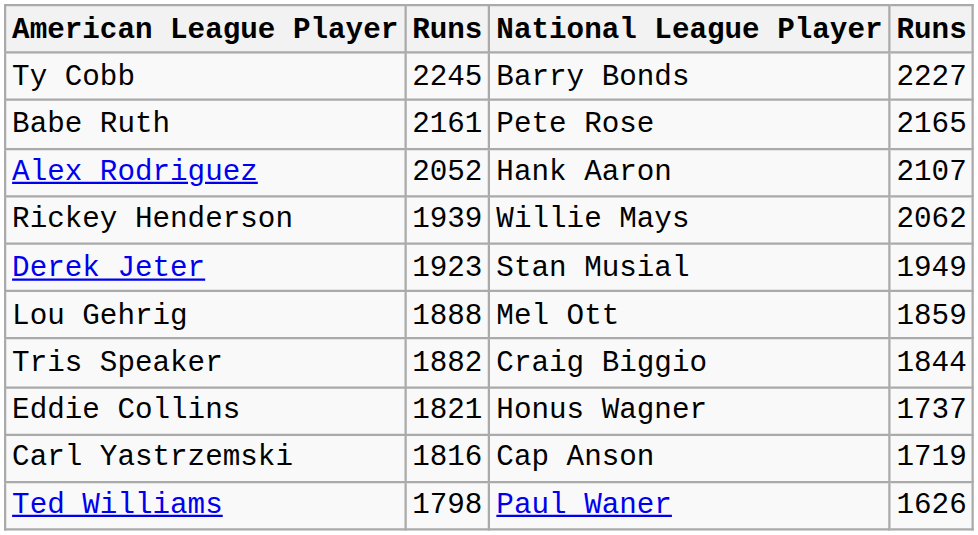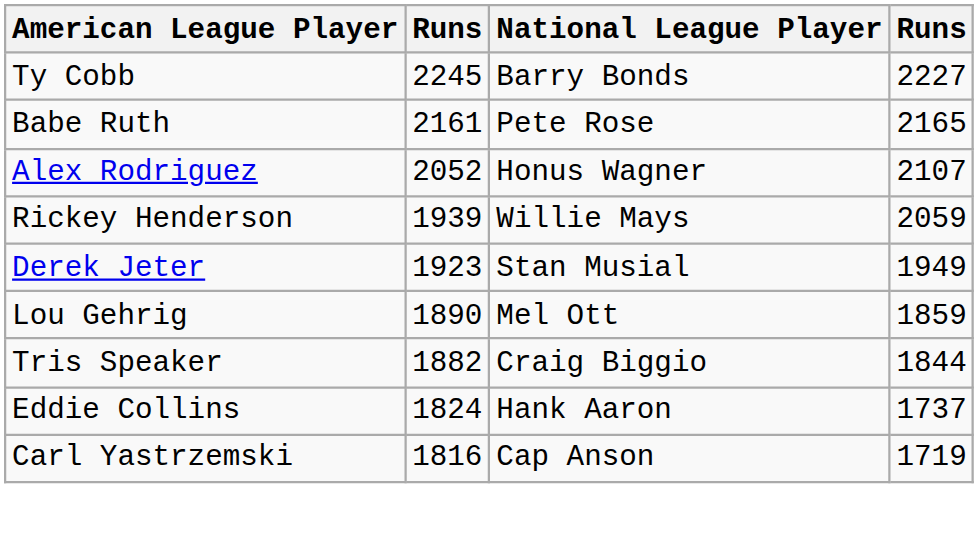 <table class="wikitable">
 <tr>
 <th>American League Player</th>
 <th>Runs</th>
 <th>National League Player</th>
 <th>Runs</th>
 </tr>
 <tr>
 <td>Ty Cobb</td>
 <td>2245</td>
 <td>Barry Bonds</td>
 <td>2227</td>
 </tr>
 <tr>
 <td>Babe Ruth</td>
 <td>2161</td>
 <td>Pete Rose</td>
 <td>2165</td>
 </tr>
 <tr>
 <td><a href='#'>Alex Rodriguez</a></td>
 <td>2052</td>
-<td>Hank Aaron</td>
+<td>Honus Wagner</td>
 <td>2107</td>
 </tr>
 <tr>
 <td>Rickey Henderson</td>
 <td>1939</td>
 <td>Willie Mays</td>
-<td>2062</td>
+<td>2059</td>
 </tr>
 <tr>
 <td><a href='#'>Derek Jeter</a></td>
 <td>1923</td>
 <td>Stan Musial</td>
 <td>1949</td>
 </tr>
 <tr>
 <td>Lou Gehrig</td>
-<td>1888</td>
+<td>1890</td>
 <td>Mel Ott</td>
 <td>1859</td>
 </tr>
 <tr>
 <td>Tris Speaker</td>
 <td>1882</td>
 <td>Craig Biggio</td>
 <td>1844</td>
 </tr>
 <tr>
 <td>Eddie Collins</td>
-<td>1821</td>
-<td>Honus Wagner</td>
+<td>1824</td>
+<td>Hank Aaron</td>
 <td>1737</td>
 </tr>
 <tr>
 <td>Carl Yastrzemski</td>
 <td>1816</td>
 <td>Cap Anson</td>
 <td>1719</td>
 </tr>
-<tr>
-<td><a href='#'>Ted Williams</a></td>
-<td>1798</td>
-<td><a href='#'>Paul Waner</a></td>
-<td>1626</td>
-</tr>
 </table>
